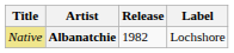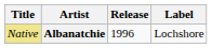 <table class="wikitable sortable" style="font-size: 95%;">
 <tr>
 <th align="left">Title</th>
 <th align="left">Artist</th>
 <th align="left">Release</th>
 <th align="left">Label</th>
 </tr>
 <tr>
 <td align="left" style="background: khaki;"><em>Native</em></td>
 <th align="left">Albanatchie</th>
-<td align="left">1982</td>
+<td align="left">1996</td>
 <td align="left">Lochshore</td>
 </tr>
 </table>
